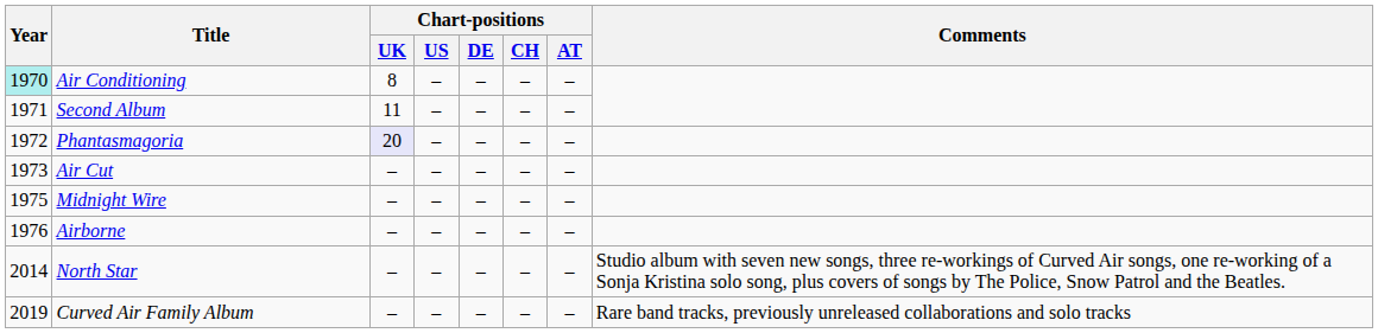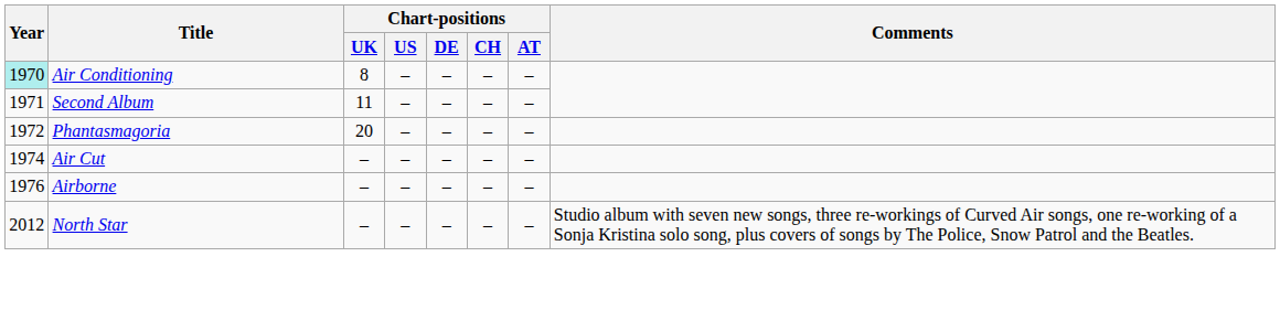 <table class="wikitable">
 <tr>
 <th style="width:25px;" rowspan="2">Year</th>
 <th style="width:260px;" rowspan="2">Title</th>
 <th colspan="5">Chart-positions</th>
 <th style="width:650px;" rowspan="2">Comments</th>
 </tr>
 <tr style="background:#ddd;">
 <th width="30"><a href='#'>UK</a><br></th>
 <th width="30"><a href='#'>US</a></th>
 <th width="30"><a href='#'>DE</a></th>
 <th width="30"><a href='#'>CH</a><br></th>
 <th width="30"><a href='#'>AT</a></th>
 </tr>
 <tr>
 <td style="background: paleturquoise;">1970</td>
 <td><em><a href='#'>Air Conditioning</a></em></td>
 <td style="text-align:center;" >8</td>
 <td style="text-align:center;" >–</td>
 <td style="text-align:center;" >–</td>
 <td style="text-align:center;" >–</td>
 <td style="text-align:center;" >–</td>
 </tr>
 <tr>
 <td>1971</td>
 <td><em><a href='#'>Second Album</a></em></td>
 <td style="text-align:center;" >11</td>
 <td style="text-align:center;" >–</td>
 <td style="text-align:center;" >–</td>
 <td style="text-align:center;" >–</td>
 <td style="text-align:center;" >–</td>
 </tr>
 <tr>
 <td>1972</td>
 <td><em><a href='#'>Phantasmagoria</a></em></td>
-<td style="background: lavender; text-align:center;" >20</td>
+<td style="text-align:center;" >20</td>
 <td style="text-align:center;" >–</td>
 <td style="text-align:center;" >–</td>
 <td style="text-align:center;" >–</td>
 <td style="text-align:center;" >–</td>
 <td></td>
 </tr>
 <tr>
-<td>1973</td>
+<td>1974</td>
 <td><em><a href='#'>Air Cut</a></em></td>
-<td style="text-align:center;" >–</td>
-<td style="text-align:center;" >–</td>
-<td style="text-align:center;" >–</td>
-<td style="text-align:center;" >–</td>
-<td style="text-align:center;" >–</td>
-<td></td>
-</tr>
-<tr>
-<td>1975</td>
-<td><em><a href='#'>Midnight Wire</a></em></td>
 <td style="text-align:center;" >–</td>
 <td style="text-align:center;" >–</td>
 <td style="text-align:center;" >–</td>
 <td style="text-align:center;" >–</td>
 <td style="text-align:center;" >–</td>
 <td></td>
 </tr>
 <tr>
 <td>1976</td>
 <td><em><a href='#'>Airborne</a></em></td>
 <td style="text-align:center;" >–</td>
 <td style="text-align:center;" >–</td>
 <td style="text-align:center;" >–</td>
 <td style="text-align:center;" >–</td>
 <td style="text-align:center;" >–</td>
 <td></td>
 </tr>
 <tr>
-<td>2014</td>
+<td>2012</td>
 <td><em><a href='#'>North Star</a></em></td>
 <td style="text-align:center;" >–</td>
 <td style="text-align:center;" >–</td>
 <td style="text-align:center;" >–</td>
 <td style="text-align:center;" >–</td>
 <td style="text-align:center;" >–</td>
 <td>Studio album with seven new songs, three re-workings of Curved Air songs, one re-working of a Sonja Kristina solo song, plus covers of songs by The Police, Snow Patrol and the Beatles.</td>
 </tr>
 <tr>
-<td>2019</td>
-<td><em>Curved Air Family Album</em></td>
-<td style="text-align:center;" >–</td>
-<td style="text-align:center;" >–</td>
-<td style="text-align:center;" >–</td>
-<td style="text-align:center;" >–</td>
-<td style="text-align:center;" >–</td>
-<td>Rare band tracks, previously unreleased collaborations and solo tracks</td>
-</tr>
-<tr>
 </tr>
 </table>
